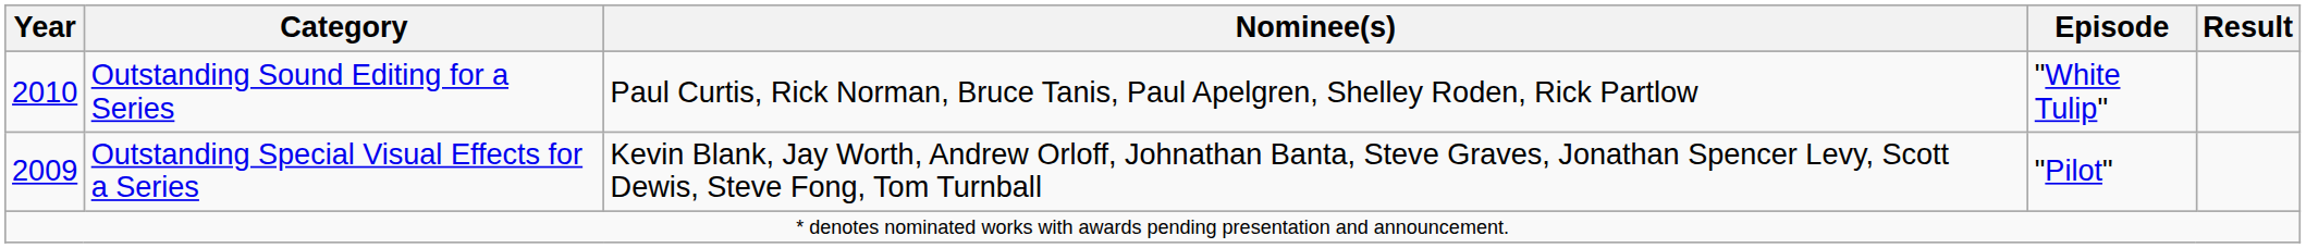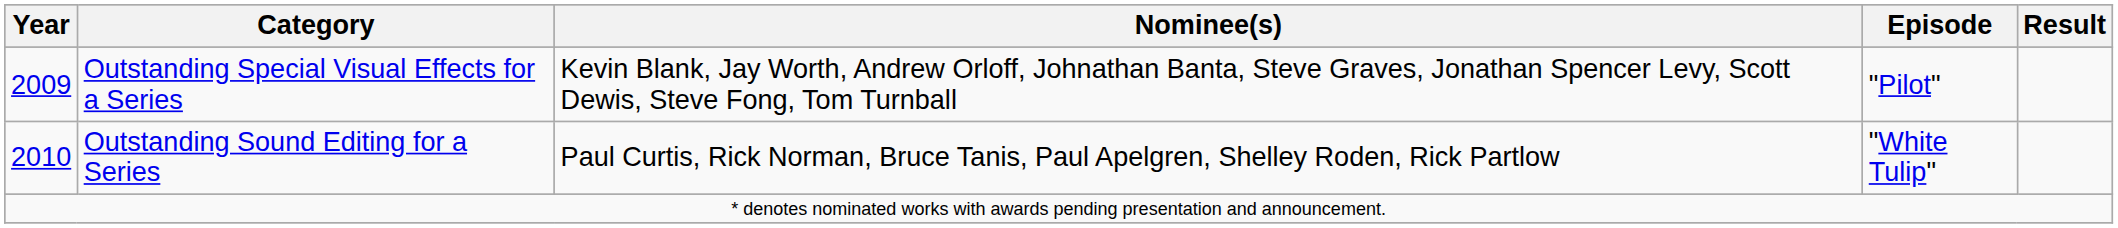 <table class="wikitable">
 <tr>
 <th>Year</th>
 <th>Category</th>
 <th>Nominee(s)</th>
 <th>Episode</th>
 <th>Result</th>
 </tr>
 <tr>
+<td><a href='#'>2009</a></td>
+<td><a href='#'>Outstanding Special Visual Effects for a Series</a></td>
+<td>Kevin Blank, Jay Worth, Andrew Orloff, Johnathan Banta, Steve Graves, Jonathan Spencer Levy, Scott Dewis, Steve Fong, Tom Turnball</td>
+<td>"<a href='#'>Pilot</a>"</td>
+<td></td>
+</tr>
+<tr>
 <td><a href='#'>2010</a></td>
 <td><a href='#'>Outstanding Sound Editing for a Series</a></td>
 <td>Paul Curtis, Rick Norman, Bruce Tanis, Paul Apelgren, Shelley Roden, Rick Partlow</td>
 <td>"<a href='#'>White Tulip</a>"</td>
 <td></td>
 </tr>
 <tr>
-<td><a href='#'>2009</a></td>
-<td><a href='#'>Outstanding Special Visual Effects for a Series</a></td>
-<td>Kevin Blank, Jay Worth, Andrew Orloff, Johnathan Banta, Steve Graves, Jonathan Spencer Levy, Scott Dewis, Steve Fong, Tom Turnball</td>
-<td>"<a href='#'>Pilot</a>"</td>
-<td></td>
-</tr>
-<tr>
 <td colspan="5" style="font-size: 8pt" align="center">* denotes nominated works with awards pending presentation and announcement.</td>
 </tr>
 </table>
